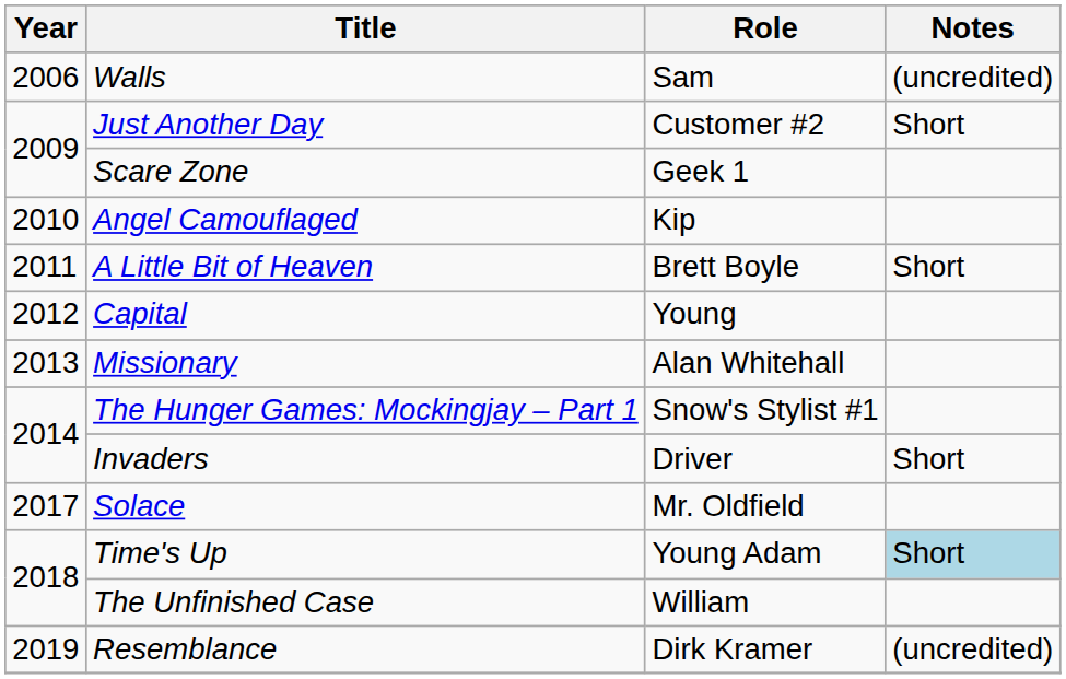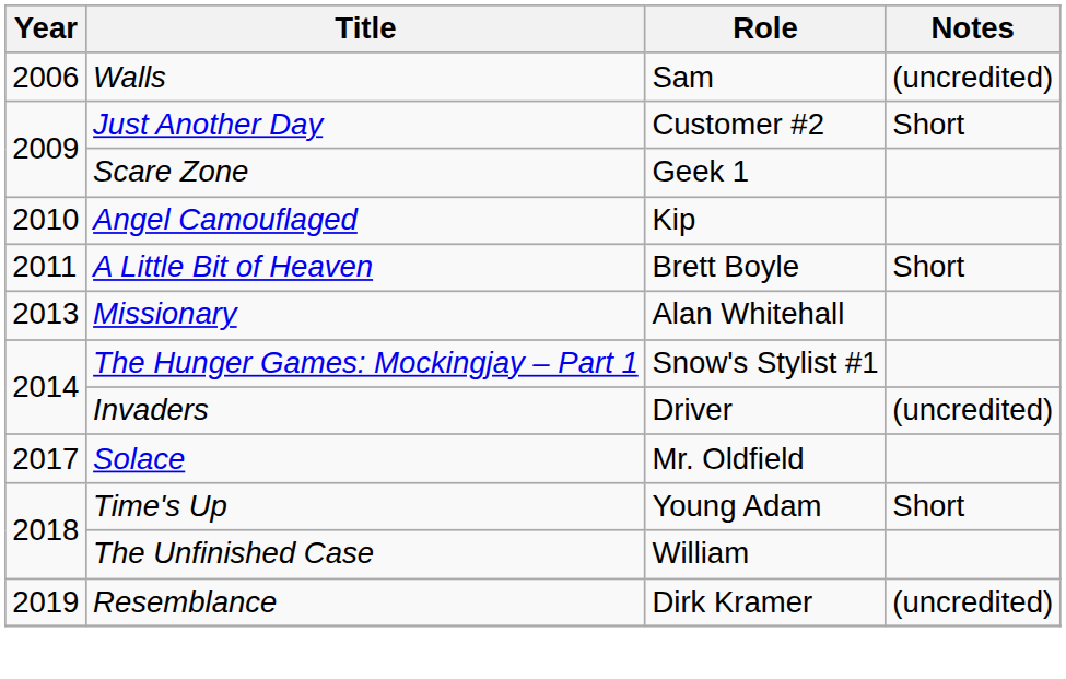 <table class="wikitable">
 <tr>
 <th>Year</th>
 <th>Title</th>
 <th>Role</th>
 <th>Notes</th>
 </tr>
 <tr>
 <td>2006</td>
 <td><em>Walls</em></td>
 <td>Sam</td>
 <td>(uncredited)</td>
 </tr>
 <tr>
 <td rowspan="2">2009</td>
 <td><em><a href='#'>Just Another Day</a></em></td>
 <td>Customer #2</td>
 <td>Short</td>
 </tr>
 <tr>
 <td><em>Scare Zone</em></td>
 <td>Geek 1</td>
 <td></td>
 </tr>
 <tr>
 <td>2010</td>
 <td><em><a href='#'>Angel Camouflaged</a></em></td>
 <td>Kip</td>
 <td></td>
 </tr>
 <tr>
 <td>2011</td>
 <td><em><a href='#'>A Little Bit of Heaven</a></em></td>
 <td>Brett Boyle</td>
 <td>Short</td>
 </tr>
 <tr>
-<td>2012</td>
-<td><em><a href='#'>Capital</a></em></td>
-<td>Young</td>
-<td></td>
-</tr>
-<tr>
 <td>2013</td>
 <td><em><a href='#'>Missionary</a></em></td>
 <td>Alan Whitehall</td>
 <td></td>
 </tr>
 <tr>
 <td rowspan="2">2014</td>
 <td><em><a href='#'>The Hunger Games: Mockingjay – Part 1</a></em></td>
 <td>Snow's Stylist #1</td>
 <td></td>
 </tr>
 <tr>
 <td><em>Invaders</em></td>
 <td>Driver</td>
-<td>Short</td>
+<td>(uncredited)</td>
 </tr>
 <tr>
 <td>2017</td>
 <td><em><a href='#'>Solace</a></em></td>
 <td>Mr. Oldfield</td>
 <td></td>
 </tr>
 <tr>
 <td rowspan="2">2018</td>
 <td><em>Time's Up</em></td>
 <td>Young Adam</td>
-<td style="background: lightblue;">Short</td>
+<td>Short</td>
 </tr>
 <tr>
 <td><em>The Unfinished Case</em></td>
 <td>William</td>
 <td></td>
 </tr>
 <tr>
 <td>2019</td>
 <td><em>Resemblance</em></td>
 <td>Dirk Kramer</td>
 <td>(uncredited)</td>
 </tr>
 <tr>
 </tr>
 </table>
